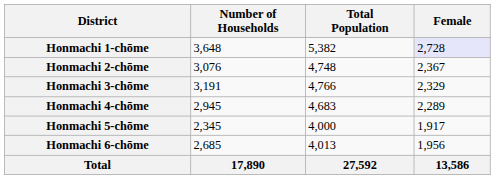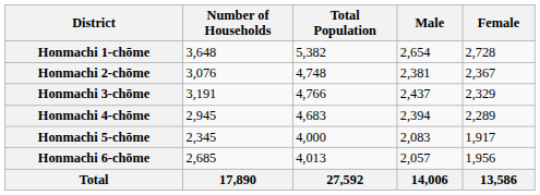 <table class="sortable wikitable" style="width:50%" style="text-align:right">
 <tr>
 <th>District</th>
 <th>Number of<br>Households</th>
 <th>Total<br>Population</th>
+<th>Male</th>
 <th>Female</th>
 </tr>
 <tr>
 <th>Honmachi 1-chōme</th>
 <td>3,648</td>
 <td>5,382</td>
-<td style="background: lavender;">2,728</td>
+<td>2,654</td>
+<td>2,728</td>
 </tr>
 <tr>
 <th>Honmachi 2-chōme</th>
 <td>3,076</td>
 <td>4,748</td>
+<td>2,381</td>
 <td>2,367</td>
 </tr>
 <tr>
 <th>Honmachi 3-chōme</th>
 <td>3,191</td>
 <td>4,766</td>
+<td>2,437</td>
 <td>2,329</td>
 </tr>
 <tr>
 <th>Honmachi 4-chōme</th>
 <td>2,945</td>
 <td>4,683</td>
+<td>2,394</td>
 <td>2,289</td>
 </tr>
 <tr>
 <th>Honmachi 5-chōme</th>
 <td>2,345</td>
 <td>4,000</td>
+<td>2,083</td>
 <td>1,917</td>
 </tr>
 <tr>
 <th>Honmachi 6-chōme</th>
 <td>2,685</td>
 <td>4,013</td>
+<td>2,057</td>
 <td>1,956</td>
 </tr>
 <tr>
 <th>Total</th>
 <th>17,890</th>
 <th>27,592</th>
+<th>14,006</th>
 <th>13,586</th>
 </tr>
 </table>
